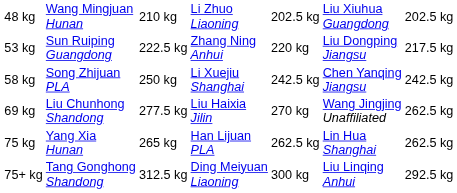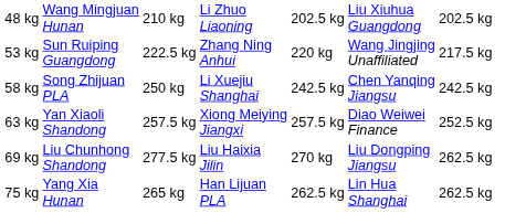 <table>
 <tr>
 <td>48 kg</td>
 <td><a href='#'>Wang Mingjuan</a><br><em><a href='#'>Hunan</a></em></td>
 <td>210 kg</td>
 <td><a href='#'>Li Zhuo</a><br><em><a href='#'>Liaoning</a></em></td>
 <td>202.5 kg</td>
 <td><a href='#'>Liu Xiuhua</a><br><em><a href='#'>Guangdong</a></em></td>
 <td>202.5 kg</td>
 </tr>
 <tr>
 <td>53 kg</td>
 <td><a href='#'>Sun Ruiping</a><br><em><a href='#'>Guangdong</a></em></td>
 <td>222.5 kg</td>
 <td><a href='#'>Zhang Ning</a><br><em><a href='#'>Anhui</a></em></td>
 <td>220 kg</td>
-<td><a href='#'>Liu Dongping</a><br><em><a href='#'>Jiangsu</a></em></td>
+<td><a href='#'>Wang Jingjing</a><br><em>Unaffiliated</em></td>
 <td>217.5 kg</td>
 </tr>
 <tr>
 <td>58 kg</td>
 <td><a href='#'>Song Zhijuan</a><br><em><a href='#'>PLA</a></em></td>
 <td>250 kg</td>
 <td><a href='#'>Li Xuejiu</a><br><em><a href='#'>Shanghai</a></em></td>
 <td>242.5 kg</td>
 <td><a href='#'>Chen Yanqing</a><br><em><a href='#'>Jiangsu</a></em></td>
 <td>242.5 kg</td>
 </tr>
 <tr>
+<td>63 kg</td>
+<td><a href='#'>Yan Xiaoli</a><br><em><a href='#'>Shandong</a></em></td>
+<td>257.5 kg</td>
+<td><a href='#'>Xiong Meiying</a><br><em><a href='#'>Jiangxi</a></em></td>
+<td>257.5 kg</td>
+<td><a href='#'>Diao Weiwei</a><br><em>Finance</em></td>
+<td>252.5 kg</td>
+</tr>
+<tr>
 <td>69 kg</td>
 <td><a href='#'>Liu Chunhong</a><br><em><a href='#'>Shandong</a></em></td>
 <td>277.5 kg</td>
 <td><a href='#'>Liu Haixia</a><br><em><a href='#'>Jilin</a></em></td>
 <td>270 kg</td>
-<td><a href='#'>Wang Jingjing</a><br><em>Unaffiliated</em></td>
+<td><a href='#'>Liu Dongping</a><br><em><a href='#'>Jiangsu</a></em></td>
 <td>262.5 kg</td>
 </tr>
 <tr>
 <td>75 kg</td>
 <td><a href='#'>Yang Xia</a><br><em><a href='#'>Hunan</a></em></td>
 <td>265 kg</td>
 <td><a href='#'>Han Lijuan</a><br><em><a href='#'>PLA</a></em></td>
 <td>262.5 kg</td>
 <td><a href='#'>Lin Hua</a><br><em><a href='#'>Shanghai</a></em></td>
 <td>262.5 kg</td>
 </tr>
-<tr>
-<td>75+ kg</td>
-<td><a href='#'>Tang Gonghong</a><br><em><a href='#'>Shandong</a></em></td>
-<td>312.5 kg</td>
-<td><a href='#'>Ding Meiyuan</a><br><em><a href='#'>Liaoning</a></em></td>
-<td>300 kg</td>
-<td><a href='#'>Liu Linqing</a><br><em><a href='#'>Anhui</a></em></td>
-<td>292.5 kg</td>
-</tr>
 </table>
